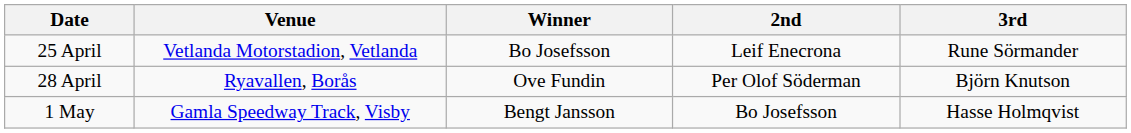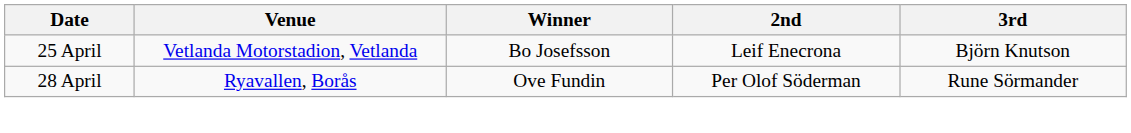 <table class="wikitable" style="text-align:center">
 <tr>
 <th width=100>Date</th>
 <th width=250>Venue</th>
 <th width=180>Winner</th>
 <th width=180>2nd</th>
 <th width=180>3rd</th>
 </tr>
 <tr>
 <td>25 April</td>
 <td><a href='#'>Vetlanda Motorstadion</a>, <a href='#'>Vetlanda</a></td>
 <td>Bo Josefsson</td>
 <td>Leif Enecrona</td>
-<td>Rune Sörmander</td>
+<td>Björn Knutson</td>
 </tr>
 <tr>
 <td>28 April</td>
 <td><a href='#'>Ryavallen</a>, <a href='#'>Borås</a></td>
 <td>Ove Fundin</td>
 <td>Per Olof Söderman</td>
-<td>Björn Knutson</td>
-</tr>
-<tr>
-<td>1 May</td>
-<td><a href='#'>Gamla Speedway Track</a>, <a href='#'>Visby</a></td>
-<td>Bengt Jansson</td>
-<td>Bo Josefsson</td>
-<td>Hasse Holmqvist</td>
+<td>Rune Sörmander</td>
 </tr>
 </table>
